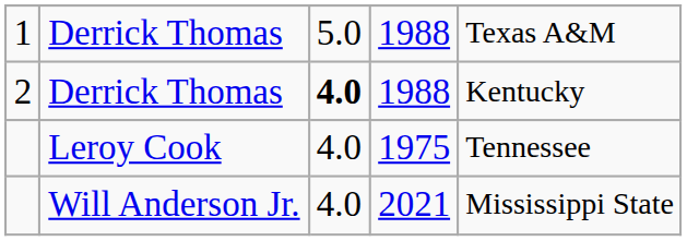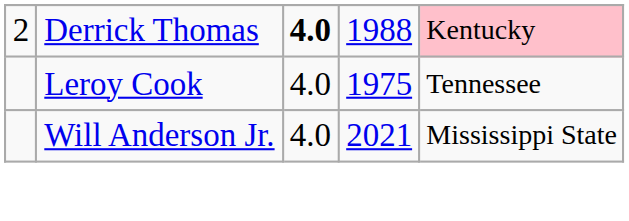 <table class="wikitable">
 <tr>
-</tr>
-<tr>
-<td>1</td>
-<td><a href='#'>Derrick Thomas</a></td>
-<td>5.0</td>
-<td><a href='#'>1988</a></td>
-<td style="font-size:85%;">Texas A&M</td>
 </tr>
 <tr>
 <td>2</td>
 <td><a href='#'>Derrick Thomas</a></td>
 <td><strong>4.0</strong></td>
 <td><a href='#'>1988</a></td>
-<td style="font-size:85%;">Kentucky</td>
+<td style="background: pink; font-size:85%;">Kentucky</td>
 </tr>
 <tr>
 <td></td>
 <td><a href='#'>Leroy Cook</a></td>
 <td>4.0</td>
 <td><a href='#'>1975</a></td>
 <td style="font-size:85%;">Tennessee</td>
 </tr>
 <tr>
 <td></td>
 <td><a href='#'>Will Anderson Jr.</a></td>
 <td>4.0</td>
 <td><a href='#'>2021</a></td>
 <td style="font-size:85%;">Mississippi State</td>
 </tr>
 </table>
